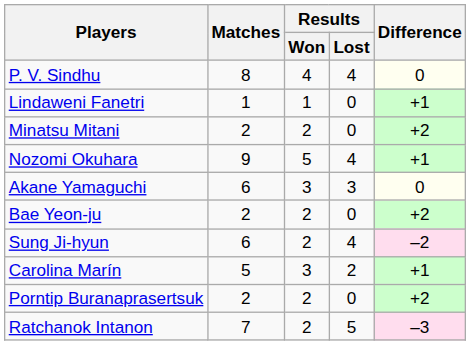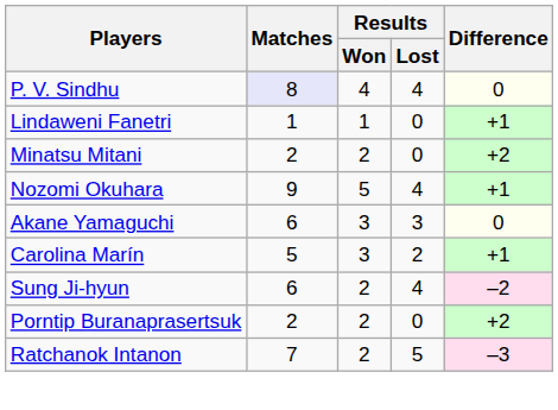 <table class=wikitable style="text-align:center; font-size:small">
 <tr>
 <th rowspan="2">Players</th>
 <th rowspan="2">Matches</th>
 <th colspan="2">Results</th>
 <th rowspan="2">Difference</th>
 </tr>
 <tr>
 <th>Won</th>
 <th>Lost</th>
 </tr>
 <tr>
 <td align="left"> <a href='#'>P. V. Sindhu</a></td>
-<td>8</td>
+<td style="background: lavender;">8</td>
 <td>4</td>
 <td>4</td>
 <td bgcolor="#fffff0">0</td>
 </tr>
 <tr>
 <td align="left"> <a href='#'>Lindaweni Fanetri</a></td>
 <td>1</td>
 <td>1</td>
 <td>0</td>
 <td bgcolor="#ccffcc">+1</td>
 </tr>
 <tr>
 <td align="left"> <a href='#'>Minatsu Mitani</a></td>
 <td>2</td>
 <td>2</td>
 <td>0</td>
 <td bgcolor="#ccffcc">+2</td>
 </tr>
 <tr>
 <td align="left"> <a href='#'>Nozomi Okuhara</a></td>
 <td>9</td>
 <td>5</td>
 <td>4</td>
 <td bgcolor="#ccffcc">+1</td>
 </tr>
 <tr>
 <td align="left"> <a href='#'>Akane Yamaguchi</a></td>
 <td>6</td>
 <td>3</td>
 <td>3</td>
 <td bgcolor="#fffff0">0</td>
 </tr>
 <tr>
-<td align="left"> <a href='#'>Bae Yeon-ju</a></td>
+<td align="left"> <a href='#'>Carolina Marín</a></td>
+<td>5</td>
+<td>3</td>
 <td>2</td>
-<td>2</td>
-<td>0</td>
-<td bgcolor="#ccffcc">+2</td>
+<td bgcolor="#ccffcc">+1</td>
 </tr>
 <tr>
 <td align="left"> <a href='#'>Sung Ji-hyun</a></td>
 <td>6</td>
 <td>2</td>
 <td>4</td>
 <td bgcolor="#ffddee">–2</td>
-</tr>
-<tr>
-<td align="left"> <a href='#'>Carolina Marín</a></td>
-<td>5</td>
-<td>3</td>
-<td>2</td>
-<td bgcolor="#ccffcc">+1</td>
 </tr>
 <tr>
 <td align="left"> <a href='#'>Porntip Buranaprasertsuk</a></td>
 <td>2</td>
 <td>2</td>
 <td>0</td>
 <td bgcolor="#ccffcc">+2</td>
 </tr>
 <tr>
 <td align="left"> <a href='#'>Ratchanok Intanon</a></td>
 <td>7</td>
 <td>2</td>
 <td>5</td>
 <td bgcolor="#ffddee">–3</td>
 </tr>
 </table>
